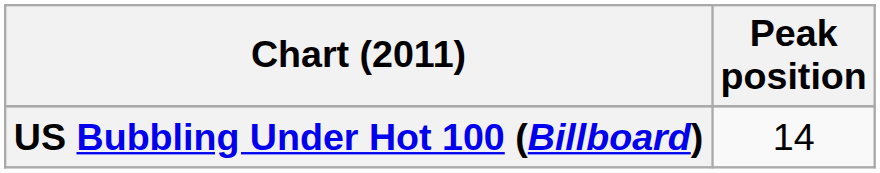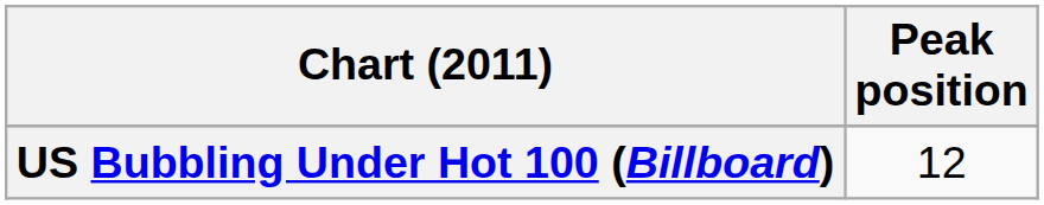 <table class="wikitable plainrowheaders" style="text-align:center">
 <tr>
 <th>Chart (2011)</th>
 <th>Peak<br>position</th>
 </tr>
 <tr>
 </tr>
 <tr>
 <th scope="row">US <a href='#'>Bubbling Under Hot 100</a> (<em><a href='#'>Billboard</a></em>)</th>
-<td>14</td>
+<td>12</td>
 </tr>
 </table>
